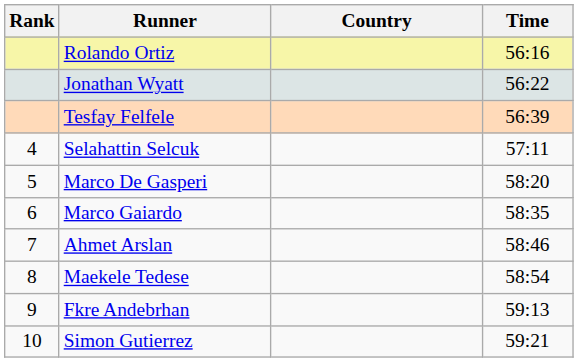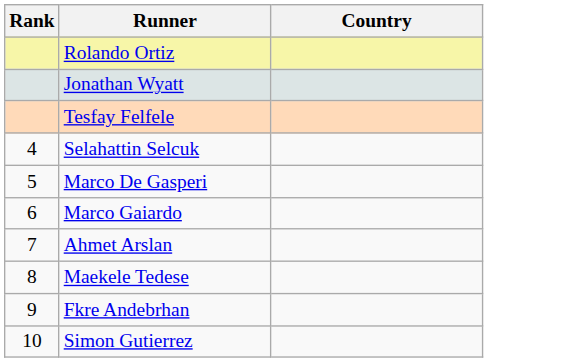 <table class="wikitable" style="text-align:center; font-size: 90%; border: gray solid 1px;border-collapse:collapse;">
 <tr bgcolor="#E4E4E4">
 <th style="border-bottom:1px solid #AAAAAA" width=10>Rank</th>
 <th style="border-bottom:1px solid #AAAAAA" width=150>Runner</th>
 <th style="border-bottom:1px solid #AAAAAA" width=150>Country</th>
-<th style="border-bottom:1px solid #AAAAAA" width=60>Time</th>
 </tr>
 <tr bgcolor=F7F6A8>
 <td></td>
 <td align=left><a href='#'>Rolando Ortiz</a></td>
 <td align=left></td>
-<td>56:16</td>
 </tr>
 <tr bgcolor=DCE5E5>
 <td></td>
 <td align=left><a href='#'>Jonathan Wyatt</a></td>
 <td align=left></td>
-<td>56:22</td>
 </tr>
 <tr bgcolor=FFDAB9>
 <td></td>
 <td align=left><a href='#'>Tesfay Felfele</a></td>
 <td align=left></td>
-<td>56:39</td>
 </tr>
 <tr>
 <td>4</td>
 <td align=left><a href='#'>Selahattin Selcuk</a></td>
 <td align=left></td>
-<td>57:11</td>
 </tr>
 <tr>
 <td>5</td>
 <td align=left><a href='#'>Marco De Gasperi</a></td>
 <td align=left></td>
-<td>58:20</td>
 </tr>
 <tr>
 <td>6</td>
 <td align=left><a href='#'>Marco Gaiardo</a></td>
 <td align=left></td>
-<td>58:35</td>
 </tr>
 <tr>
 <td>7</td>
 <td align=left><a href='#'>Ahmet Arslan</a></td>
 <td align=left></td>
-<td>58:46</td>
 </tr>
 <tr>
 <td>8</td>
 <td align=left><a href='#'>Maekele Tedese</a></td>
 <td align=left></td>
-<td>58:54</td>
 </tr>
 <tr>
 <td>9</td>
 <td align=left><a href='#'>Fkre Andebrhan</a></td>
 <td align=left></td>
-<td>59:13</td>
 </tr>
 <tr>
 <td>10</td>
 <td align=left><a href='#'>Simon Gutierrez</a></td>
 <td align=left></td>
-<td>59:21</td>
 </tr>
 </table>
